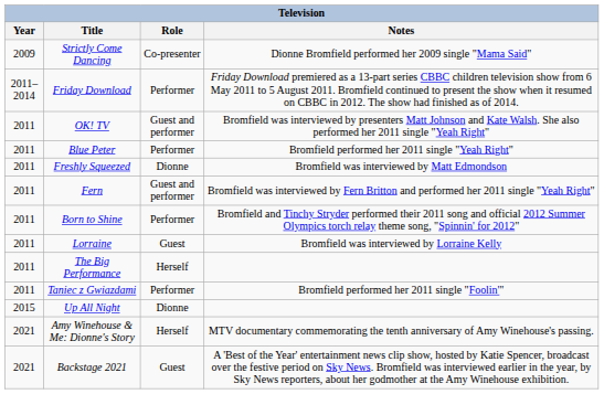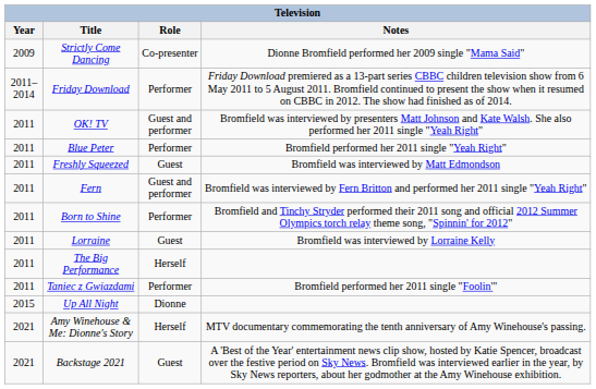 <table class="wikitable sortable" style="text-align:center;">
 <tr>
 <th colspan="4" style="background:#B0C4DE;">Television</th>
 </tr>
 <tr>
 <th>Year</th>
 <th>Title</th>
 <th>Role</th>
 <th>Notes</th>
 </tr>
 <tr>
 <td>2009</td>
 <td><em><a href='#'>Strictly Come Dancing</a></em></td>
 <td>Co-presenter</td>
 <td>Dionne Bromfield performed her 2009 single "<a href='#'>Mama Said</a>"</td>
 </tr>
 <tr>
 <td>2011–2014</td>
 <td><em><a href='#'>Friday Download</a></em></td>
 <td>Performer</td>
 <td><em>Friday Download</em> premiered as a 13-part series <a href='#'>CBBC</a> children television show from 6 May 2011 to 5 August 2011. Bromfield continued to present the show when it resumed on CBBC in 2012. The show had finished as of 2014.</td>
 </tr>
 <tr>
 <td>2011</td>
 <td><em><a href='#'>OK! TV</a></em></td>
 <td>Guest and performer</td>
 <td>Bromfield was interviewed by presenters <a href='#'>Matt Johnson</a> and <a href='#'>Kate Walsh</a>. She also performed her 2011 single "<a href='#'>Yeah Right</a>"</td>
 </tr>
 <tr>
 <td>2011</td>
 <td><em><a href='#'>Blue Peter</a></em></td>
 <td>Performer</td>
 <td>Bromfield performed her 2011 single "<a href='#'>Yeah Right</a>"</td>
 </tr>
 <tr>
 <td>2011</td>
 <td><em><a href='#'>Freshly Squeezed</a></em></td>
-<td>Dionne</td>
+<td>Guest</td>
 <td>Bromfield was interviewed by <a href='#'>Matt Edmondson</a></td>
 </tr>
 <tr>
 <td>2011</td>
 <td><em><a href='#'>Fern</a></em></td>
 <td>Guest and performer</td>
 <td>Bromfield was interviewed by <a href='#'>Fern Britton</a> and performed her 2011 single "<a href='#'>Yeah Right</a>"</td>
 </tr>
 <tr>
 <td>2011</td>
 <td><em><a href='#'>Born to Shine</a></em></td>
 <td>Performer</td>
 <td>Bromfield and <a href='#'>Tinchy Stryder</a> performed their 2011 song and official <a href='#'>2012 Summer Olympics torch relay</a> theme song, "<a href='#'>Spinnin' for 2012</a>"</td>
 </tr>
 <tr>
 <td>2011</td>
 <td><em><a href='#'>Lorraine</a></em></td>
 <td>Guest</td>
 <td>Bromfield was interviewed by <a href='#'>Lorraine Kelly</a></td>
 </tr>
 <tr>
 <td>2011</td>
 <td><em><a href='#'>The Big Performance</a></em></td>
 <td>Herself</td>
 </tr>
 <tr>
 <td>2011</td>
 <td><em><a href='#'>Taniec z Gwiazdami</a></em></td>
 <td>Performer</td>
 <td>Bromfield performed her 2011 single "<a href='#'>Foolin'</a>"</td>
 </tr>
 <tr>
 <td>2015</td>
 <td><em><a href='#'>Up All Night</a></em></td>
 <td>Dionne</td>
 <td></td>
 </tr>
 <tr>
 <td>2021</td>
 <td><em>Amy Winehouse & Me: Dionne's Story</em></td>
 <td>Herself</td>
 <td>MTV documentary commemorating the tenth anniversary of Amy Winehouse's passing.</td>
 </tr>
 <tr>
 <td>2021</td>
 <td><em>Backstage 2021</em></td>
 <td>Guest</td>
 <td>A 'Best of the Year' entertainment news clip show, hosted by Katie Spencer, broadcast over the festive period on <a href='#'>Sky News</a>. Bromfield was interviewed earlier in the year, by Sky News reporters, about her godmother at the Amy Winehouse exhibition.</td>
 </tr>
 </table>
